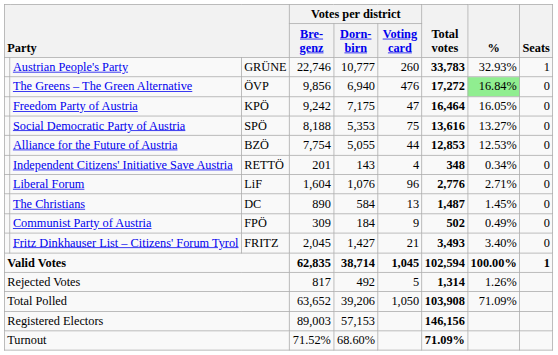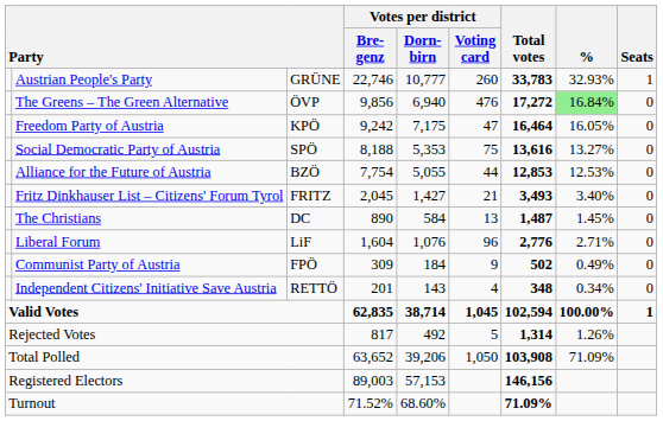 <table class="wikitable" border="1" style="text-align:right;">
 <tr>
 <th style="text-align:left;" valign=bottom rowspan=2 colspan=3>Party</th>
 <th colspan=3>Votes per district</th>
 <th align=center valign=bottom rowspan=2 width="50">Total<br>votes</th>
 <th align=center valign=bottom rowspan=2 width="50">%</th>
 <th align=center valign=bottom rowspan=2>Seats</th>
 </tr>
 <tr>
 <th align=center valign=bottom width="50"><a href='#'>Bre-<br>genz</a></th>
 <th align=center valign=bottom width="50"><a href='#'>Dorn-<br>birn</a></th>
 <th align=center valign=bottom width="50"><a href='#'>Voting<br>card</a></th>
 </tr>
 <tr>
 <td></td>
 <td align=left><a href='#'>Austrian People's Party</a></td>
 <td align=left>GRÜNE</td>
 <td>22,746</td>
 <td>10,777</td>
 <td>260</td>
 <td><strong>33,783</strong></td>
 <td>32.93%</td>
 <td>1</td>
 </tr>
 <tr>
 <td></td>
 <td align=left style="white-space: nowrap;"><a href='#'>The Greens – The Green Alternative</a></td>
 <td align=left>ÖVP</td>
 <td>9,856</td>
 <td>6,940</td>
 <td>476</td>
 <td><strong>17,272</strong></td>
 <td style="background: lightgreen;">16.84%</td>
 <td>0</td>
 </tr>
 <tr>
 <td></td>
 <td align=left><a href='#'>Freedom Party of Austria</a></td>
 <td align=left>KPÖ</td>
 <td>9,242</td>
 <td>7,175</td>
 <td>47</td>
 <td><strong>16,464</strong></td>
 <td>16.05%</td>
 <td>0</td>
 </tr>
 <tr>
 <td></td>
 <td align=left><a href='#'>Social Democratic Party of Austria</a></td>
 <td align=left>SPÖ</td>
 <td>8,188</td>
 <td>5,353</td>
 <td>75</td>
 <td><strong>13,616</strong></td>
 <td>13.27%</td>
 <td>0</td>
 </tr>
 <tr>
 <td></td>
 <td align=left><a href='#'>Alliance for the Future of Austria</a></td>
 <td align=left>BZÖ</td>
 <td>7,754</td>
 <td>5,055</td>
 <td>44</td>
 <td><strong>12,853</strong></td>
 <td>12.53%</td>
 <td>0</td>
 </tr>
 <tr>
 <td></td>
-<td align=left><a href='#'>Independent Citizens' Initiative Save Austria</a></td>
-<td align=left>RETTÖ</td>
-<td>201</td>
-<td>143</td>
-<td>4</td>
-<td><strong>348</strong></td>
-<td>0.34%</td>
+<td align=left><a href='#'>Fritz Dinkhauser List – Citizens' Forum Tyrol </a></td>
+<td align=left>FRITZ</td>
+<td>2,045</td>
+<td>1,427</td>
+<td>21</td>
+<td><strong>3,493</strong></td>
+<td>3.40%</td>
+<td>0</td>
+</tr>
+<tr>
+<td></td>
+<td align=left><a href='#'>The Christians</a></td>
+<td align=left>DC</td>
+<td>890</td>
+<td>584</td>
+<td>13</td>
+<td><strong>1,487</strong></td>
+<td>1.45%</td>
 <td>0</td>
 </tr>
 <tr>
 <td></td>
 <td align=left><a href='#'>Liberal Forum</a></td>
 <td align=left>LiF</td>
 <td>1,604</td>
 <td>1,076</td>
 <td>96</td>
 <td><strong>2,776</strong></td>
 <td>2.71%</td>
 <td>0</td>
 </tr>
 <tr>
 <td></td>
-<td align=left><a href='#'>The Christians</a></td>
-<td align=left>DC</td>
-<td>890</td>
-<td>584</td>
-<td>13</td>
-<td><strong>1,487</strong></td>
-<td>1.45%</td>
-<td>0</td>
-</tr>
-<tr>
-<td></td>
 <td align=left><a href='#'>Communist Party of Austria</a></td>
 <td align=left>FPÖ</td>
 <td>309</td>
 <td>184</td>
 <td>9</td>
 <td><strong>502</strong></td>
 <td>0.49%</td>
 <td>0</td>
 </tr>
 <tr>
 <td></td>
-<td align=left><a href='#'>Fritz Dinkhauser List – Citizens' Forum Tyrol </a></td>
-<td align=left>FRITZ</td>
-<td>2,045</td>
-<td>1,427</td>
-<td>21</td>
-<td><strong>3,493</strong></td>
-<td>3.40%</td>
+<td align=left><a href='#'>Independent Citizens' Initiative Save Austria</a></td>
+<td align=left>RETTÖ</td>
+<td>201</td>
+<td>143</td>
+<td>4</td>
+<td><strong>348</strong></td>
+<td>0.34%</td>
 <td>0</td>
 </tr>
 <tr style="font-weight:bold">
 <td align=left colspan=3>Valid Votes</td>
 <td>62,835</td>
 <td>38,714</td>
 <td>1,045</td>
 <td>102,594</td>
 <td>100.00%</td>
 <td>1</td>
 </tr>
 <tr>
 <td align=left colspan=3>Rejected Votes</td>
 <td>817</td>
 <td>492</td>
 <td>5</td>
 <td><strong>1,314</strong></td>
 <td>1.26%</td>
 <td></td>
 </tr>
 <tr>
 <td align=left colspan=3>Total Polled</td>
 <td>63,652</td>
 <td>39,206</td>
 <td>1,050</td>
 <td><strong>103,908</strong></td>
 <td>71.09%</td>
 <td></td>
 </tr>
 <tr>
 <td align=left colspan=3>Registered Electors</td>
 <td>89,003</td>
 <td>57,153</td>
 <td></td>
 <td><strong>146,156</strong></td>
 <td></td>
 <td></td>
 </tr>
 <tr>
 <td align=left colspan=3>Turnout</td>
 <td>71.52%</td>
 <td>68.60%</td>
 <td></td>
 <td><strong>71.09%</strong></td>
 <td></td>
 <td></td>
 </tr>
 </table>
